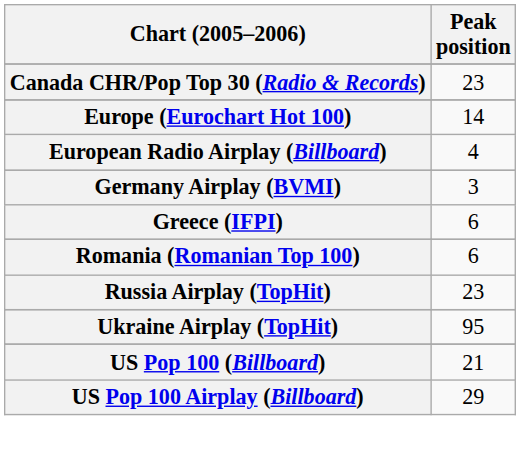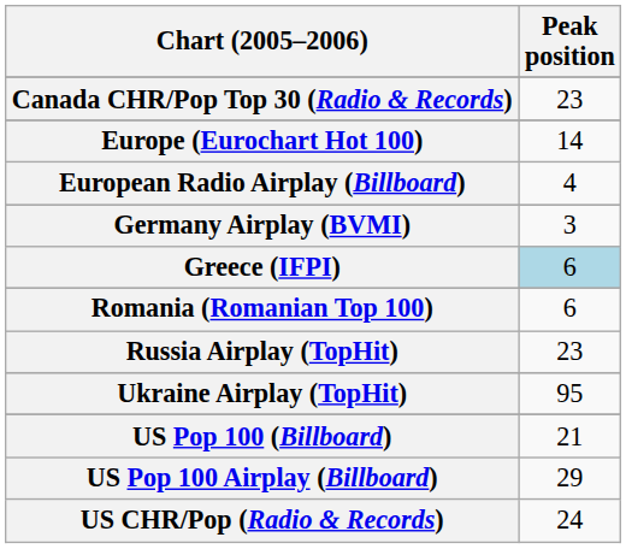 <table class="wikitable sortable plainrowheaders" style="text-align:center">
 <tr>
 <th scope="col">Chart (2005–2006)</th>
 <th scope="col">Peak<br>position</th>
 </tr>
 <tr>
 </tr>
 <tr>
 </tr>
 <tr>
 </tr>
 <tr>
 </tr>
 <tr>
 <th scope="row">Canada CHR/Pop Top 30 (<em><a href='#'>Radio & Records</a></em>)</th>
 <td>23</td>
 </tr>
 <tr>
 </tr>
 <tr>
 </tr>
 <tr>
 </tr>
 <tr>
 <th scope="row">Europe (<a href='#'>Eurochart Hot 100</a>)</th>
 <td>14</td>
 </tr>
 <tr>
 <th scope="row">European Radio Airplay (<em><a href='#'>Billboard</a></em>)</th>
 <td>4</td>
 </tr>
 <tr>
 </tr>
 <tr>
 </tr>
 <tr>
 </tr>
 <tr>
 <th scope="row">Germany Airplay (<a href='#'>BVMI</a>)</th>
 <td>3</td>
 </tr>
 <tr>
 <th scope="row">Greece (<a href='#'>IFPI</a>)</th>
-<td>6</td>
+<td style="background: lightblue;">6</td>
 </tr>
 <tr>
 </tr>
 <tr>
 </tr>
 <tr>
 </tr>
 <tr>
 </tr>
 <tr>
 </tr>
 <tr>
 </tr>
 <tr>
 </tr>
 <tr>
 <th scope="row">Romania (<a href='#'>Romanian Top 100</a>)</th>
 <td>6</td>
 </tr>
 <tr>
 <th scope="row">Russia Airplay (<a href='#'>TopHit</a>)</th>
 <td>23</td>
 </tr>
 <tr>
 </tr>
 <tr>
 </tr>
 <tr>
 </tr>
 <tr>
 <th scope="row">Ukraine Airplay (<a href='#'>TopHit</a>)</th>
 <td>95</td>
 </tr>
 <tr>
 </tr>
 <tr>
 </tr>
 <tr>
 <th scope="row">US <a href='#'>Pop 100</a> (<em><a href='#'>Billboard</a></em>)</th>
 <td>21</td>
 </tr>
 <tr>
 <th scope="row">US <a href='#'>Pop 100 Airplay</a> (<em><a href='#'>Billboard</a></em>)</th>
 <td>29</td>
 </tr>
+<tr>
+<th scope="row">US CHR/Pop (<em><a href='#'>Radio & Records</a></em>)</th>
+<td>24</td>
+</tr>
 </table>
